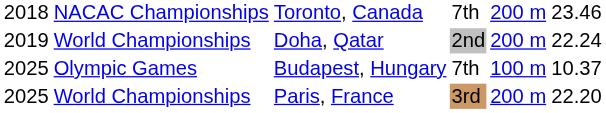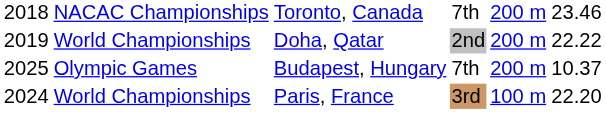 <table>
 <tr>
 <td>2018</td>
 <td><a href='#'>NACAC Championships</a></td>
 <td><a href='#'>Toronto</a>, <a href='#'>Canada</a></td>
 <td>7th</td>
 <td><a href='#'>200 m</a></td>
 <td>23.46</td>
 </tr>
 <tr>
 <td>2019</td>
 <td><a href='#'>World Championships</a></td>
 <td><a href='#'>Doha</a>, <a href='#'>Qatar</a></td>
 <td bgcolor=silver>2nd</td>
 <td><a href='#'>200 m</a></td>
-<td>22.24</td>
+<td>22.22</td>
 </tr>
 <tr>
 <td>2025</td>
 <td><a href='#'>Olympic Games</a></td>
 <td><a href='#'>Budapest</a>, <a href='#'>Hungary</a></td>
 <td>7th</td>
-<td><a href='#'>100 m</a></td>
+<td><a href='#'>200 m</a></td>
 <td>10.37</td>
 </tr>
 <tr>
-<td>2025</td>
+<td>2024</td>
 <td><a href='#'>World Championships</a></td>
 <td><a href='#'>Paris</a>, <a href='#'>France</a></td>
 <td bgcolor=cc9966>3rd</td>
-<td><a href='#'>200 m</a></td>
+<td><a href='#'>100 m</a></td>
 <td>22.20</td>
 </tr>
 </table>
